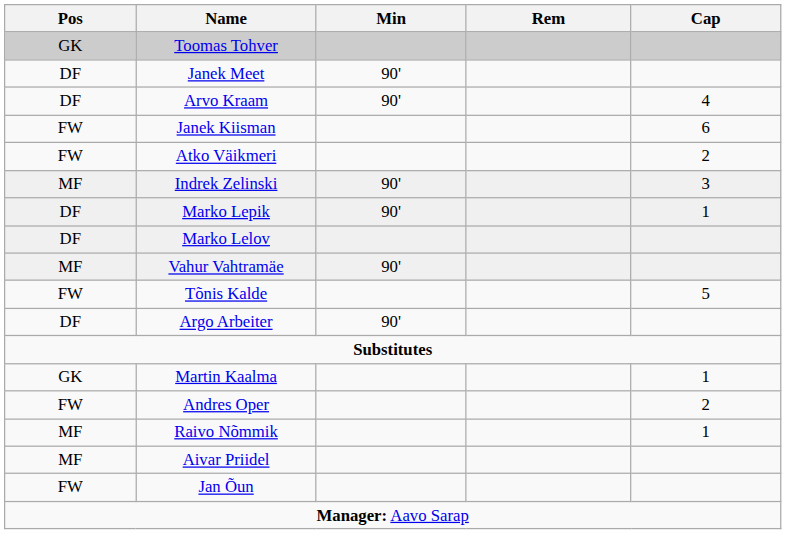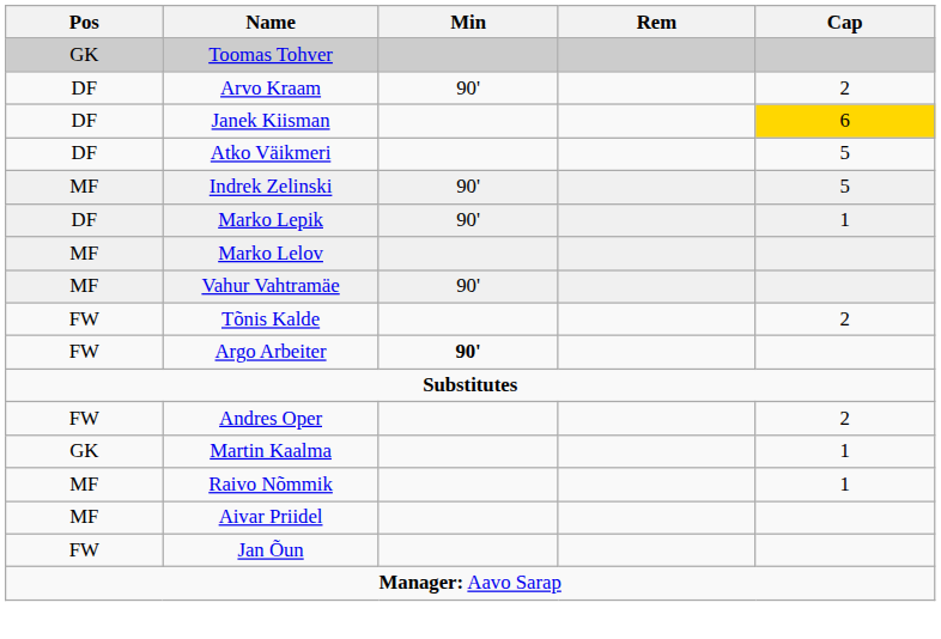 <table class="wikitable collapsible collapsed" align="center" style="font-size:85%; text-align:center;" width="50%">
 <tr>
 <th>Pos</th>
 <th width=140>Name</th>
 <th>Min</th>
 <th>Rem</th>
 <th>Cap</th>
 </tr>
 <tr bgcolor="cccccc">
 <td>GK</td>
 <td><a href='#'>Toomas Tohver</a></td>
 <td></td>
 <td></td>
 <td></td>
 </tr>
 <tr>
 <td>DF</td>
-<td><a href='#'>Janek Meet</a></td>
+<td><a href='#'>Arvo Kraam</a></td>
 <td>90'</td>
 <td></td>
-<td></td>
+<td>2</td>
 </tr>
 <tr>
 <td>DF</td>
-<td><a href='#'>Arvo Kraam</a></td>
-<td>90'</td>
-<td></td>
-<td>4</td>
-</tr>
-<tr>
-<td>FW</td>
 <td><a href='#'>Janek Kiisman</a></td>
 <td></td>
 <td></td>
-<td>6</td>
+<td style="background: gold;">6</td>
 </tr>
 <tr>
-<td>FW</td>
+<td>DF</td>
 <td><a href='#'>Atko Väikmeri</a></td>
 <td></td>
 <td></td>
-<td>2</td>
+<td>5</td>
 </tr>
 <tr bgcolor="#F0F0F0">
 <td>MF</td>
 <td><a href='#'>Indrek Zelinski</a></td>
 <td>90'</td>
 <td></td>
-<td>3</td>
+<td>5</td>
 </tr>
 <tr bgcolor="#F0F0F0">
 <td>DF</td>
 <td><a href='#'>Marko Lepik</a></td>
 <td>90'</td>
 <td></td>
 <td>1</td>
 </tr>
 <tr bgcolor="#F0F0F0">
-<td>DF</td>
+<td>MF</td>
 <td><a href='#'>Marko Lelov</a></td>
 <td></td>
 <td></td>
 <td></td>
 </tr>
 <tr bgcolor="#F0F0F0">
 <td>MF</td>
 <td><a href='#'>Vahur Vahtramäe</a></td>
 <td>90'</td>
 <td></td>
 <td></td>
 </tr>
 <tr>
 <td>FW</td>
 <td><a href='#'>Tõnis Kalde</a></td>
 <td></td>
 <td></td>
-<td>5</td>
+<td>2</td>
 </tr>
 <tr>
-<td>DF</td>
+<td>FW</td>
 <td><a href='#'>Argo Arbeiter</a></td>
-<td>90'</td>
+<td><strong>90'</strong></td>
 <td></td>
 <td></td>
 </tr>
 <tr>
 <td colspan=5 align=center><strong>Substitutes</strong></td>
 </tr>
 <tr>
+<td>FW</td>
+<td><a href='#'>Andres Oper</a></td>
+<td></td>
+<td></td>
+<td>2</td>
+</tr>
+<tr>
 <td>GK</td>
 <td><a href='#'>Martin Kaalma</a></td>
 <td></td>
 <td></td>
 <td>1</td>
-</tr>
-<tr>
-<td>FW</td>
-<td><a href='#'>Andres Oper</a></td>
-<td></td>
-<td></td>
-<td>2</td>
 </tr>
 <tr>
 <td>MF</td>
 <td><a href='#'>Raivo Nõmmik</a></td>
 <td></td>
 <td></td>
 <td>1</td>
 </tr>
 <tr>
 <td>MF</td>
 <td><a href='#'>Aivar Priidel</a></td>
 <td></td>
 <td></td>
 <td></td>
 </tr>
 <tr>
 <td>FW</td>
 <td><a href='#'>Jan Õun</a></td>
 <td></td>
 <td></td>
 <td></td>
 </tr>
 <tr>
 <td colspan=5 align=center><strong>Manager:</strong>  <a href='#'>Aavo Sarap</a></td>
 </tr>
 </table>
